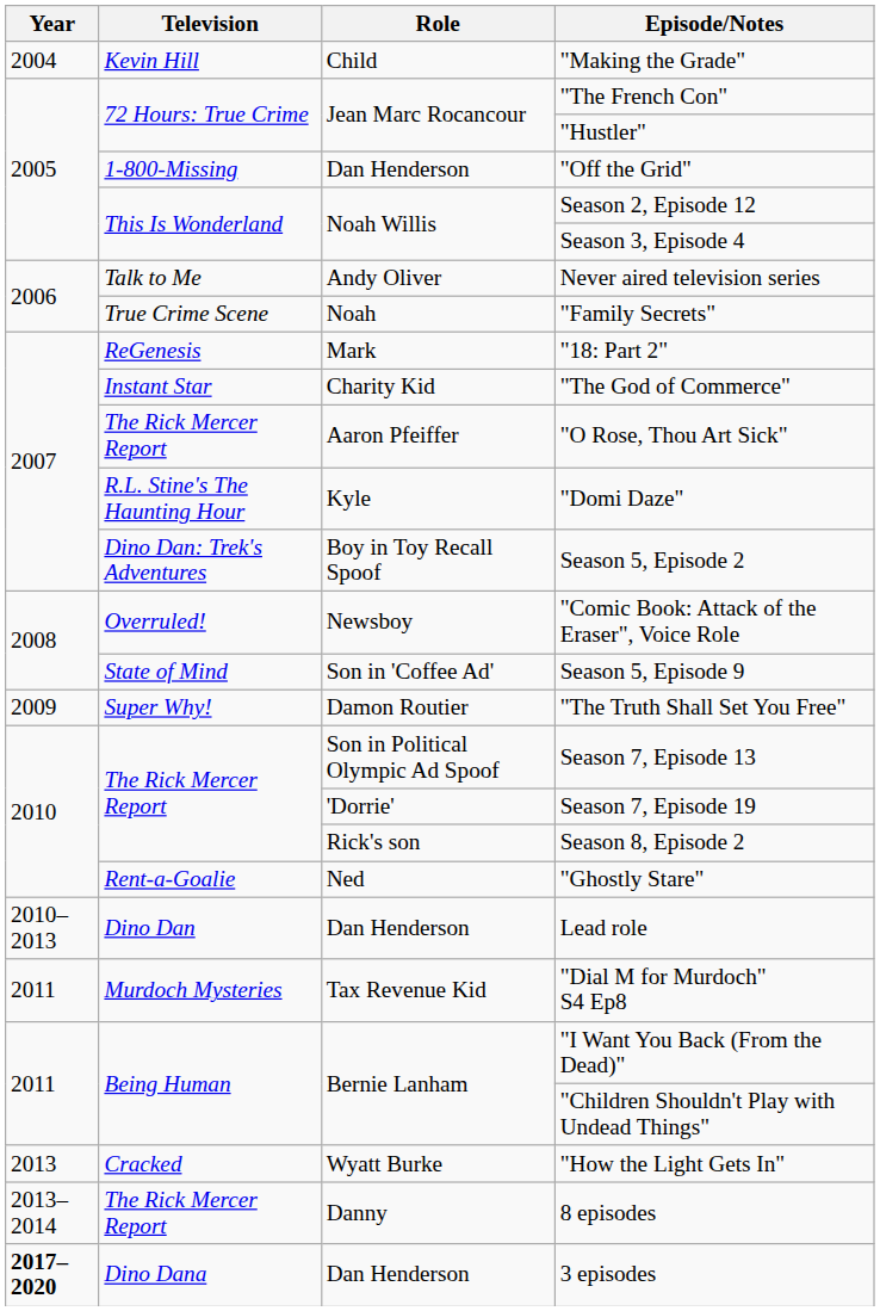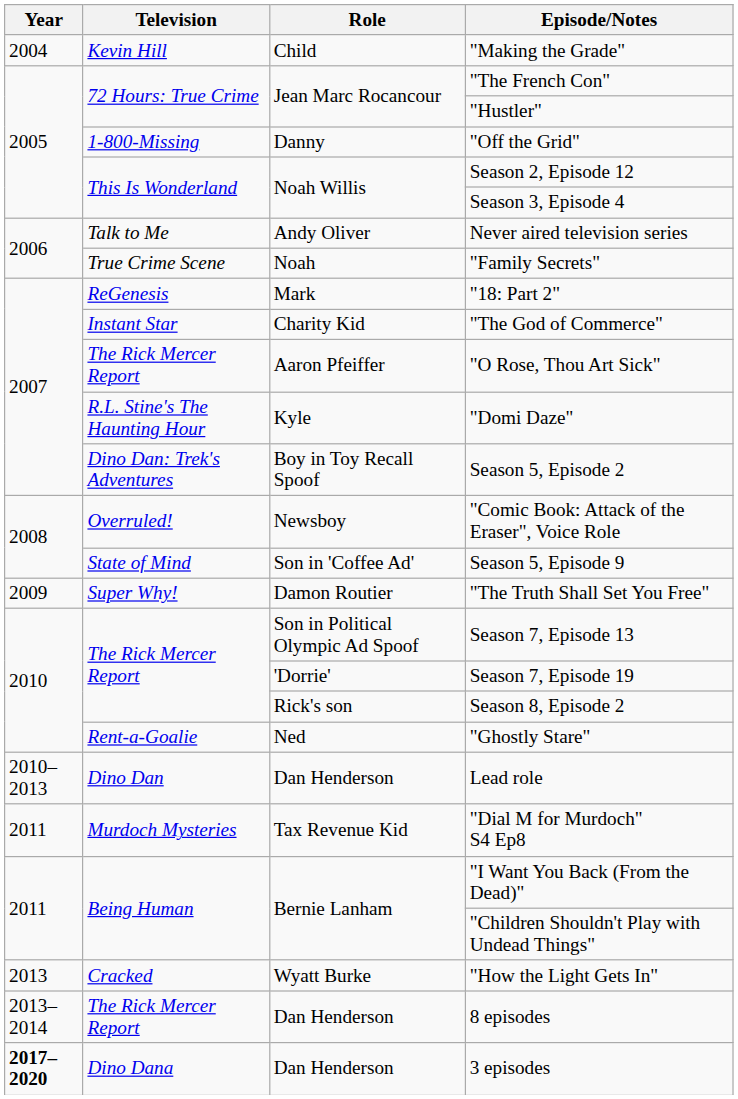 <table class=wikitable>
 <tr>
 <th>Year</th>
 <th>Television</th>
 <th>Role</th>
 <th>Episode/Notes</th>
 </tr>
 <tr>
 <td>2004</td>
 <td><em><a href='#'>Kevin Hill</a></em></td>
 <td>Child</td>
 <td>"Making the Grade"</td>
 </tr>
 <tr>
 <td rowspan=5>2005</td>
 <td rowspan=2><em><a href='#'>72 Hours: True Crime</a></em></td>
 <td rowspan=2>Jean Marc Rocancour</td>
 <td>"The French Con"</td>
 </tr>
 <tr>
 <td>"Hustler"</td>
 </tr>
 <tr>
 <td><em><a href='#'>1-800-Missing</a></em></td>
-<td>Dan Henderson</td>
+<td>Danny</td>
 <td>"Off the Grid"</td>
 </tr>
 <tr>
 <td rowspan=2><em><a href='#'>This Is Wonderland</a></em></td>
 <td rowspan=2>Noah Willis</td>
 <td>Season 2, Episode 12</td>
 </tr>
 <tr>
 <td>Season 3, Episode 4</td>
 </tr>
 <tr>
 <td rowspan=2>2006</td>
 <td><em>Talk to Me</em></td>
 <td>Andy Oliver</td>
 <td>Never aired television series</td>
 </tr>
 <tr>
 <td><em>True Crime Scene</em></td>
 <td>Noah</td>
 <td>"Family Secrets"</td>
 </tr>
 <tr>
 <td rowspan=5>2007</td>
 <td><em><a href='#'>ReGenesis</a></em></td>
 <td>Mark</td>
 <td>"18: Part 2"</td>
 </tr>
 <tr>
 <td><em><a href='#'>Instant Star</a></em></td>
 <td>Charity Kid</td>
 <td>"The God of Commerce"</td>
 </tr>
 <tr>
 <td><em><a href='#'>The Rick Mercer Report</a></em></td>
 <td>Aaron Pfeiffer</td>
 <td>"O Rose, Thou Art Sick"</td>
 </tr>
 <tr>
 <td><em><a href='#'>R.L. Stine's The Haunting Hour</a></em></td>
 <td>Kyle</td>
 <td>"Domi Daze"</td>
 </tr>
 <tr>
 <td><em><a href='#'>Dino Dan: Trek's Adventures</a></em></td>
 <td>Boy in Toy Recall Spoof</td>
 <td>Season 5, Episode 2</td>
 </tr>
 <tr>
 <td rowspan=2>2008</td>
 <td><em><a href='#'>Overruled!</a></em></td>
 <td>Newsboy</td>
 <td>"Comic Book: Attack of the Eraser", Voice Role</td>
 </tr>
 <tr>
 <td><em><a href='#'>State of Mind</a></em></td>
 <td>Son in 'Coffee Ad'</td>
 <td>Season 5, Episode 9</td>
 </tr>
 <tr>
 <td>2009</td>
 <td><em><a href='#'>Super Why!</a></em></td>
 <td>Damon Routier</td>
 <td>"The Truth Shall Set You Free"</td>
 </tr>
 <tr>
 <td rowspan=4>2010</td>
 <td rowspan=3><em><a href='#'>The Rick Mercer Report</a></em></td>
 <td>Son in Political Olympic Ad Spoof</td>
 <td>Season 7, Episode 13</td>
 </tr>
 <tr>
 <td>'Dorrie'</td>
 <td>Season 7, Episode 19</td>
 </tr>
 <tr>
 <td>Rick's son</td>
 <td>Season 8, Episode 2</td>
 </tr>
 <tr>
 <td><em><a href='#'>Rent-a-Goalie</a></em></td>
 <td>Ned</td>
 <td>"Ghostly Stare"</td>
 </tr>
 <tr>
 <td>2010–2013</td>
 <td><em><a href='#'>Dino Dan</a></em></td>
 <td>Dan Henderson</td>
 <td>Lead role</td>
 </tr>
 <tr>
 <td>2011</td>
 <td><em><a href='#'>Murdoch Mysteries</a></em></td>
 <td>Tax Revenue Kid</td>
 <td>"Dial M for Murdoch"<br>S4 Ep8</td>
 </tr>
 <tr>
 <td rowspan=2>2011</td>
 <td rowspan=2><em><a href='#'>Being Human</a></em></td>
 <td rowspan=2>Bernie Lanham</td>
 <td>"I Want You Back (From the Dead)"</td>
 </tr>
 <tr>
 <td>"Children Shouldn't Play with Undead Things"</td>
 </tr>
 <tr>
 <td>2013</td>
 <td><em><a href='#'>Cracked</a></em></td>
 <td>Wyatt Burke</td>
 <td>"How the Light Gets In"</td>
 </tr>
 <tr>
 <td>2013–2014</td>
 <td><em><a href='#'>The Rick Mercer Report</a></em></td>
-<td>Danny</td>
+<td>Dan Henderson</td>
 <td>8 episodes</td>
 </tr>
 <tr>
 <td><strong>2017–2020</strong></td>
 <td><em><a href='#'>Dino Dana</a></em></td>
 <td>Dan Henderson</td>
 <td>3 episodes</td>
 </tr>
 </table>
